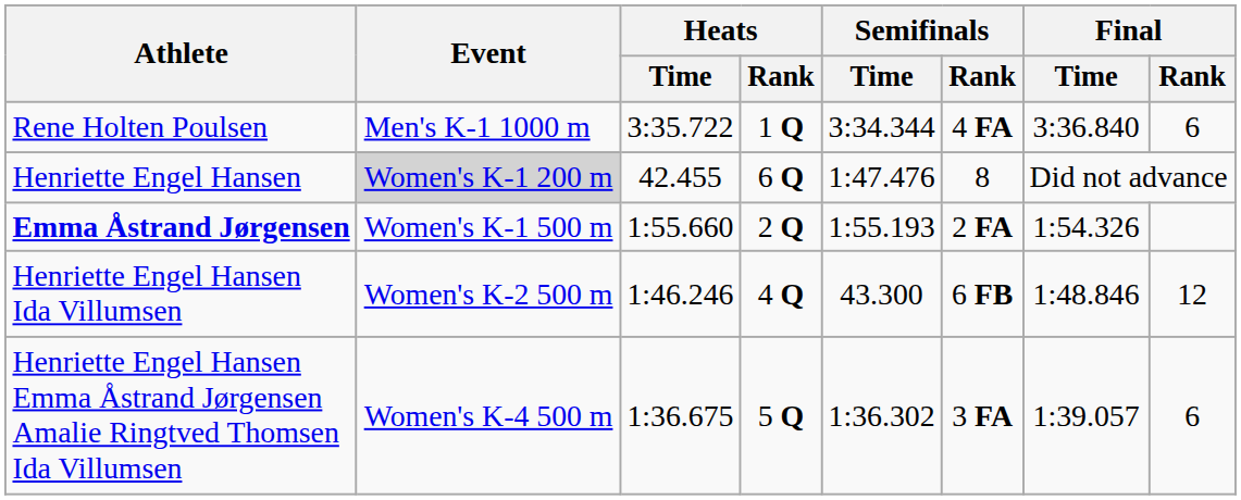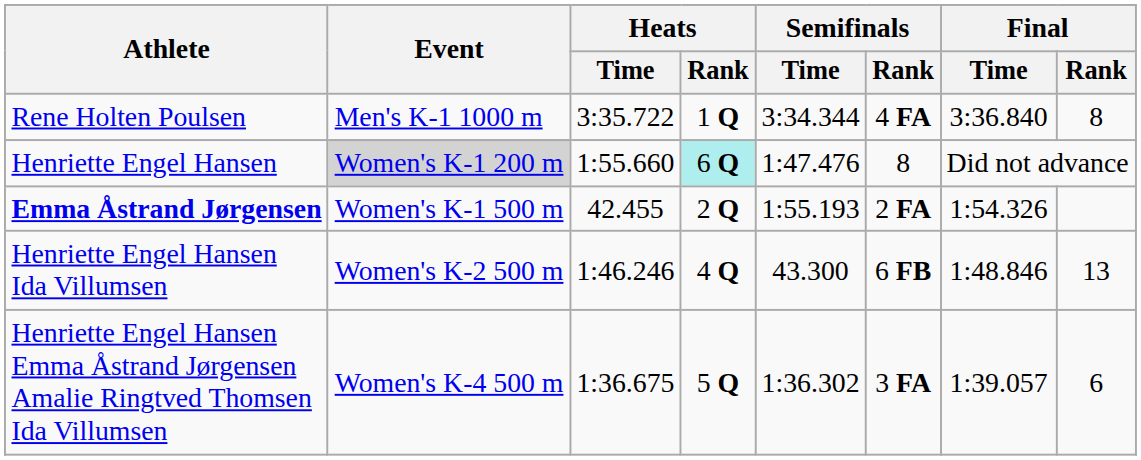 <table class=wikitable style="font-size:90%">
 <tr>
 <th rowspan="2">Athlete</th>
 <th rowspan="2">Event</th>
 <th colspan=2>Heats</th>
 <th colspan=2>Semifinals</th>
 <th colspan=2>Final</th>
 </tr>
 <tr style="font-size:95%">
 <th>Time</th>
 <th>Rank</th>
 <th>Time</th>
 <th>Rank</th>
 <th>Time</th>
 <th>Rank</th>
 </tr>
 <tr align=center>
 <td align=left><a href='#'>Rene Holten Poulsen</a></td>
 <td align=left><a href='#'>Men's K-1 1000 m</a></td>
 <td>3:35.722</td>
 <td>1 <strong>Q</strong></td>
 <td>3:34.344</td>
 <td>4 <strong>FA</strong></td>
 <td>3:36.840</td>
-<td>6</td>
+<td>8</td>
 </tr>
 <tr align=center>
 <td align=left><a href='#'>Henriette Engel Hansen</a></td>
 <td align=left style="background: lightgrey;"><a href='#'>Women's K-1 200 m</a></td>
-<td>42.455</td>
-<td>6 <strong>Q</strong></td>
+<td>1:55.660</td>
+<td style="background: paleturquoise;">6 <strong>Q</strong></td>
 <td>1:47.476</td>
 <td>8</td>
 <td colspan=2>Did not advance</td>
 </tr>
 <tr align=center>
 <td align=left><strong><a href='#'>Emma Åstrand Jørgensen</a></strong></td>
 <td align=left><a href='#'>Women's K-1 500 m</a></td>
-<td>1:55.660</td>
+<td>42.455</td>
 <td>2 <strong>Q</strong></td>
 <td>1:55.193</td>
 <td>2 <strong>FA</strong></td>
 <td>1:54.326</td>
 <td></td>
 </tr>
 <tr align=center>
 <td align=left><a href='#'>Henriette Engel Hansen</a><br><a href='#'>Ida Villumsen</a></td>
 <td align=left><a href='#'>Women's K-2 500 m</a></td>
 <td>1:46.246</td>
 <td>4 <strong>Q</strong></td>
 <td>43.300</td>
 <td>6 <strong>FB</strong></td>
 <td>1:48.846</td>
-<td>12</td>
+<td>13</td>
 </tr>
 <tr align=center>
 <td align=left><a href='#'>Henriette Engel Hansen</a><br><a href='#'>Emma Åstrand Jørgensen</a><br><a href='#'>Amalie Ringtved Thomsen</a><br><a href='#'>Ida Villumsen</a></td>
 <td align=left><a href='#'>Women's K-4 500 m</a></td>
 <td>1:36.675</td>
 <td>5 <strong>Q</strong></td>
 <td>1:36.302</td>
 <td>3 <strong>FA</strong></td>
 <td>1:39.057</td>
 <td>6</td>
 </tr>
 </table>
